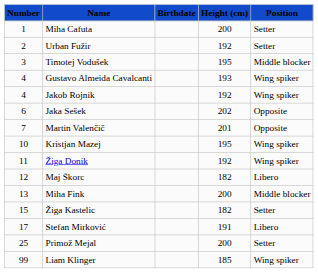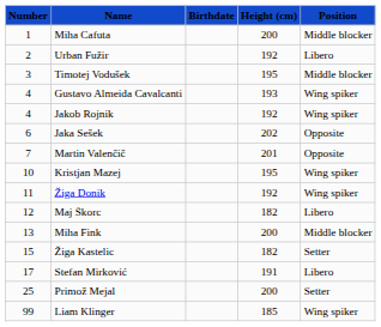 <table border="1" cellpadding="4" cellspacing="0" style="font-size: 95%; background: #fbfbfb; border: 1px silver solid; border-collapse: collapse; text-align:center;">
 <tr bgcolor=124acc>
 <th><span>Number</span></th>
 <th><span>Name</span></th>
 <th><span>Birthdate</span></th>
 <th><span>Height (cm)</span></th>
 <th><span>Position</span></th>
 </tr>
 <tr>
 <td>1</td>
 <td align=left> Miha Cafuta</td>
 <td align=right></td>
 <td>200</td>
-<td align=left>Setter</td>
+<td align=left>Middle blocker</td>
 </tr>
 <tr>
 <td>2</td>
 <td align=left> Urban Fužir</td>
 <td align=right></td>
 <td>192</td>
-<td align=left>Setter</td>
+<td align=left>Libero</td>
 </tr>
 <tr>
 <td>3</td>
 <td align=left> Timotej Vodušek</td>
 <td align=right></td>
 <td>195</td>
 <td align=left>Middle blocker</td>
 </tr>
 <tr>
 <td>4</td>
 <td align=left> Gustavo Almeida Cavalcanti</td>
 <td align=right></td>
 <td>193</td>
 <td align=left>Wing spiker</td>
 </tr>
 <tr>
 <td>4</td>
 <td align=left> Jakob Rojnik</td>
 <td align=right></td>
 <td>192</td>
 <td align=left>Wing spiker</td>
 </tr>
 <tr>
 <td>6</td>
 <td align=left> Jaka Sešek</td>
 <td align=right></td>
 <td>202</td>
 <td align=left>Opposite</td>
 </tr>
 <tr>
 <td>7</td>
 <td align=left> Martin Valenčič</td>
 <td align=right></td>
 <td>201</td>
 <td align=left>Opposite</td>
 </tr>
 <tr>
 <td>10</td>
 <td align=left> Kristjan Mazej</td>
 <td align=right></td>
 <td>195</td>
 <td align=left>Wing spiker</td>
 </tr>
 <tr>
 <td>11</td>
 <td align=left> <a href='#'>Žiga Donik</a></td>
 <td align=right></td>
 <td>192</td>
 <td align=left>Wing spiker</td>
 </tr>
 <tr>
 <td>12</td>
 <td align=left> Maj Škorc</td>
 <td align=right></td>
 <td>182</td>
 <td align=left>Libero</td>
 </tr>
 <tr>
 <td>13</td>
 <td align=left> Miha Fink</td>
 <td align=right></td>
 <td>200</td>
 <td align=left>Middle blocker</td>
 </tr>
 <tr>
 <td>15</td>
 <td align=left> Žiga Kastelic</td>
 <td align=right></td>
 <td>182</td>
 <td align=left>Setter</td>
 </tr>
 <tr>
 <td>17</td>
 <td align=left> Stefan Mirković</td>
 <td align=right></td>
 <td>191</td>
 <td align=left>Libero</td>
 </tr>
 <tr>
 <td>25</td>
 <td align=left> Primož Mejal</td>
 <td align=right></td>
 <td>200</td>
 <td align=left>Setter</td>
 </tr>
 <tr>
 <td>99</td>
 <td align=left> Liam Klinger</td>
 <td align=right></td>
 <td>185</td>
 <td align=left>Wing spiker</td>
 </tr>
 </table>
